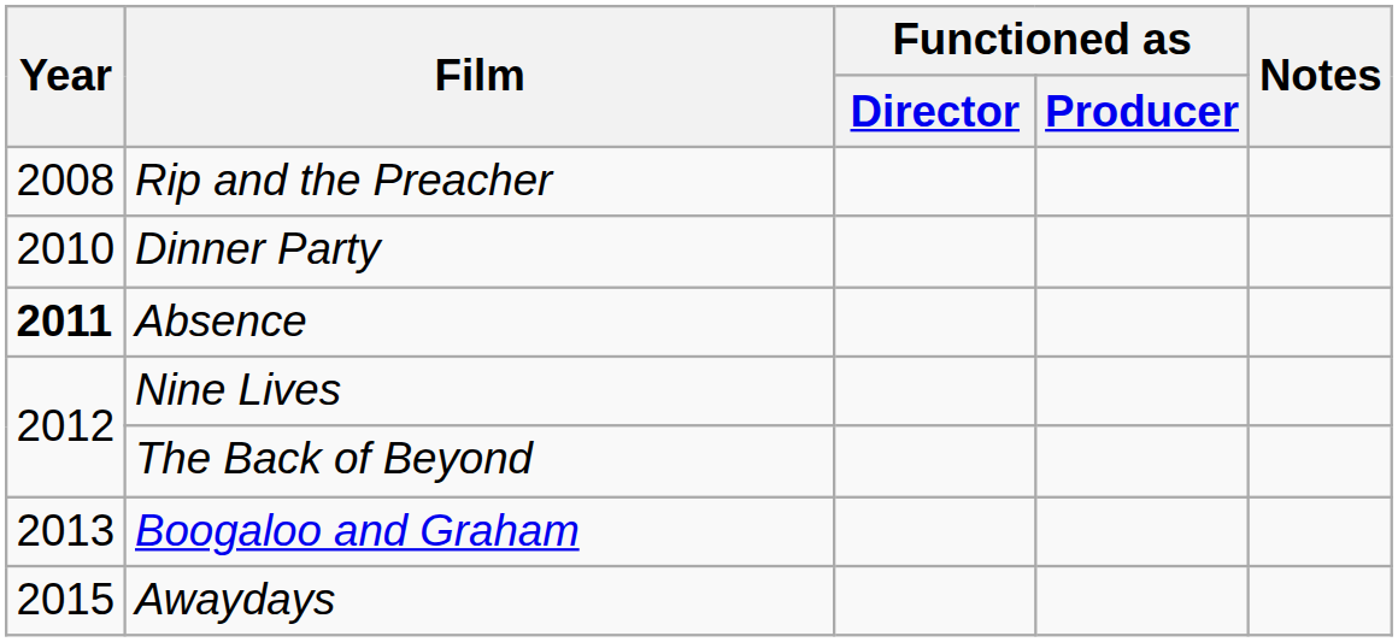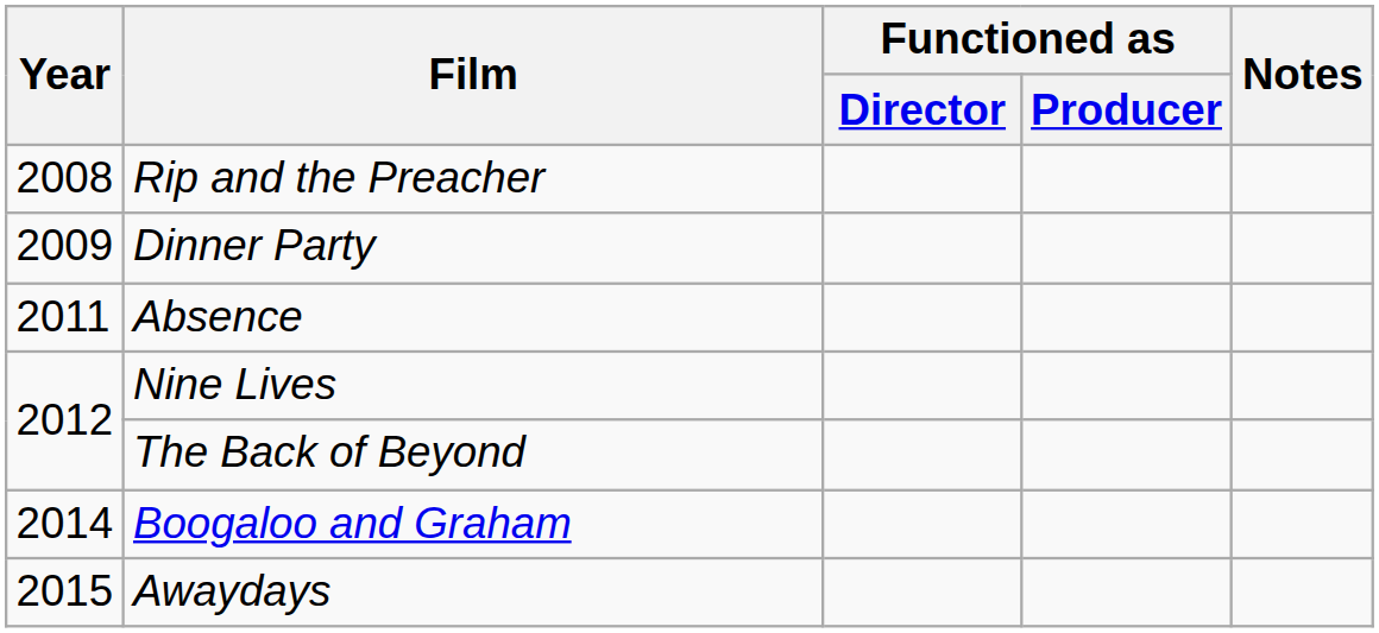 <table class="wikitable">
 <tr>
 <th rowspan="2" style="width:33px;">Year</th>
 <th rowspan="2" style="width:250px;">Film</th>
 <th colspan="2">Functioned as</th>
 <th rowspan="2">Notes</th>
 </tr>
 <tr>
 <th style="width:65px;"><a href='#'>Director</a></th>
 <th style="width:65px;"><a href='#'>Producer</a></th>
 </tr>
 <tr>
 <td>2008</td>
 <td><em>Rip and the Preacher </em></td>
 <td></td>
 <td></td>
 <td></td>
 </tr>
 <tr>
-<td>2010</td>
+<td>2009</td>
 <td><em>Dinner Party</em></td>
 <td></td>
 <td></td>
 <td></td>
 </tr>
 <tr>
-<td><strong>2011</strong></td>
+<td>2011</td>
 <td><em>Absence</em></td>
 <td></td>
 <td></td>
 <td></td>
 </tr>
 <tr>
 <td rowspan="2">2012</td>
 <td><em>Nine Lives</em></td>
 <td></td>
 <td></td>
 <td></td>
 </tr>
 <tr>
 <td><em>The Back of Beyond</em></td>
 <td></td>
 <td></td>
 <td></td>
 </tr>
 <tr>
-<td>2013</td>
+<td>2014</td>
 <td><em><a href='#'>Boogaloo and Graham</a></em></td>
 <td></td>
 <td></td>
 <td></td>
 </tr>
 <tr>
 <td>2015</td>
 <td><em>Awaydays</em></td>
 <td></td>
 <td></td>
 <td></td>
 </tr>
 </table>
